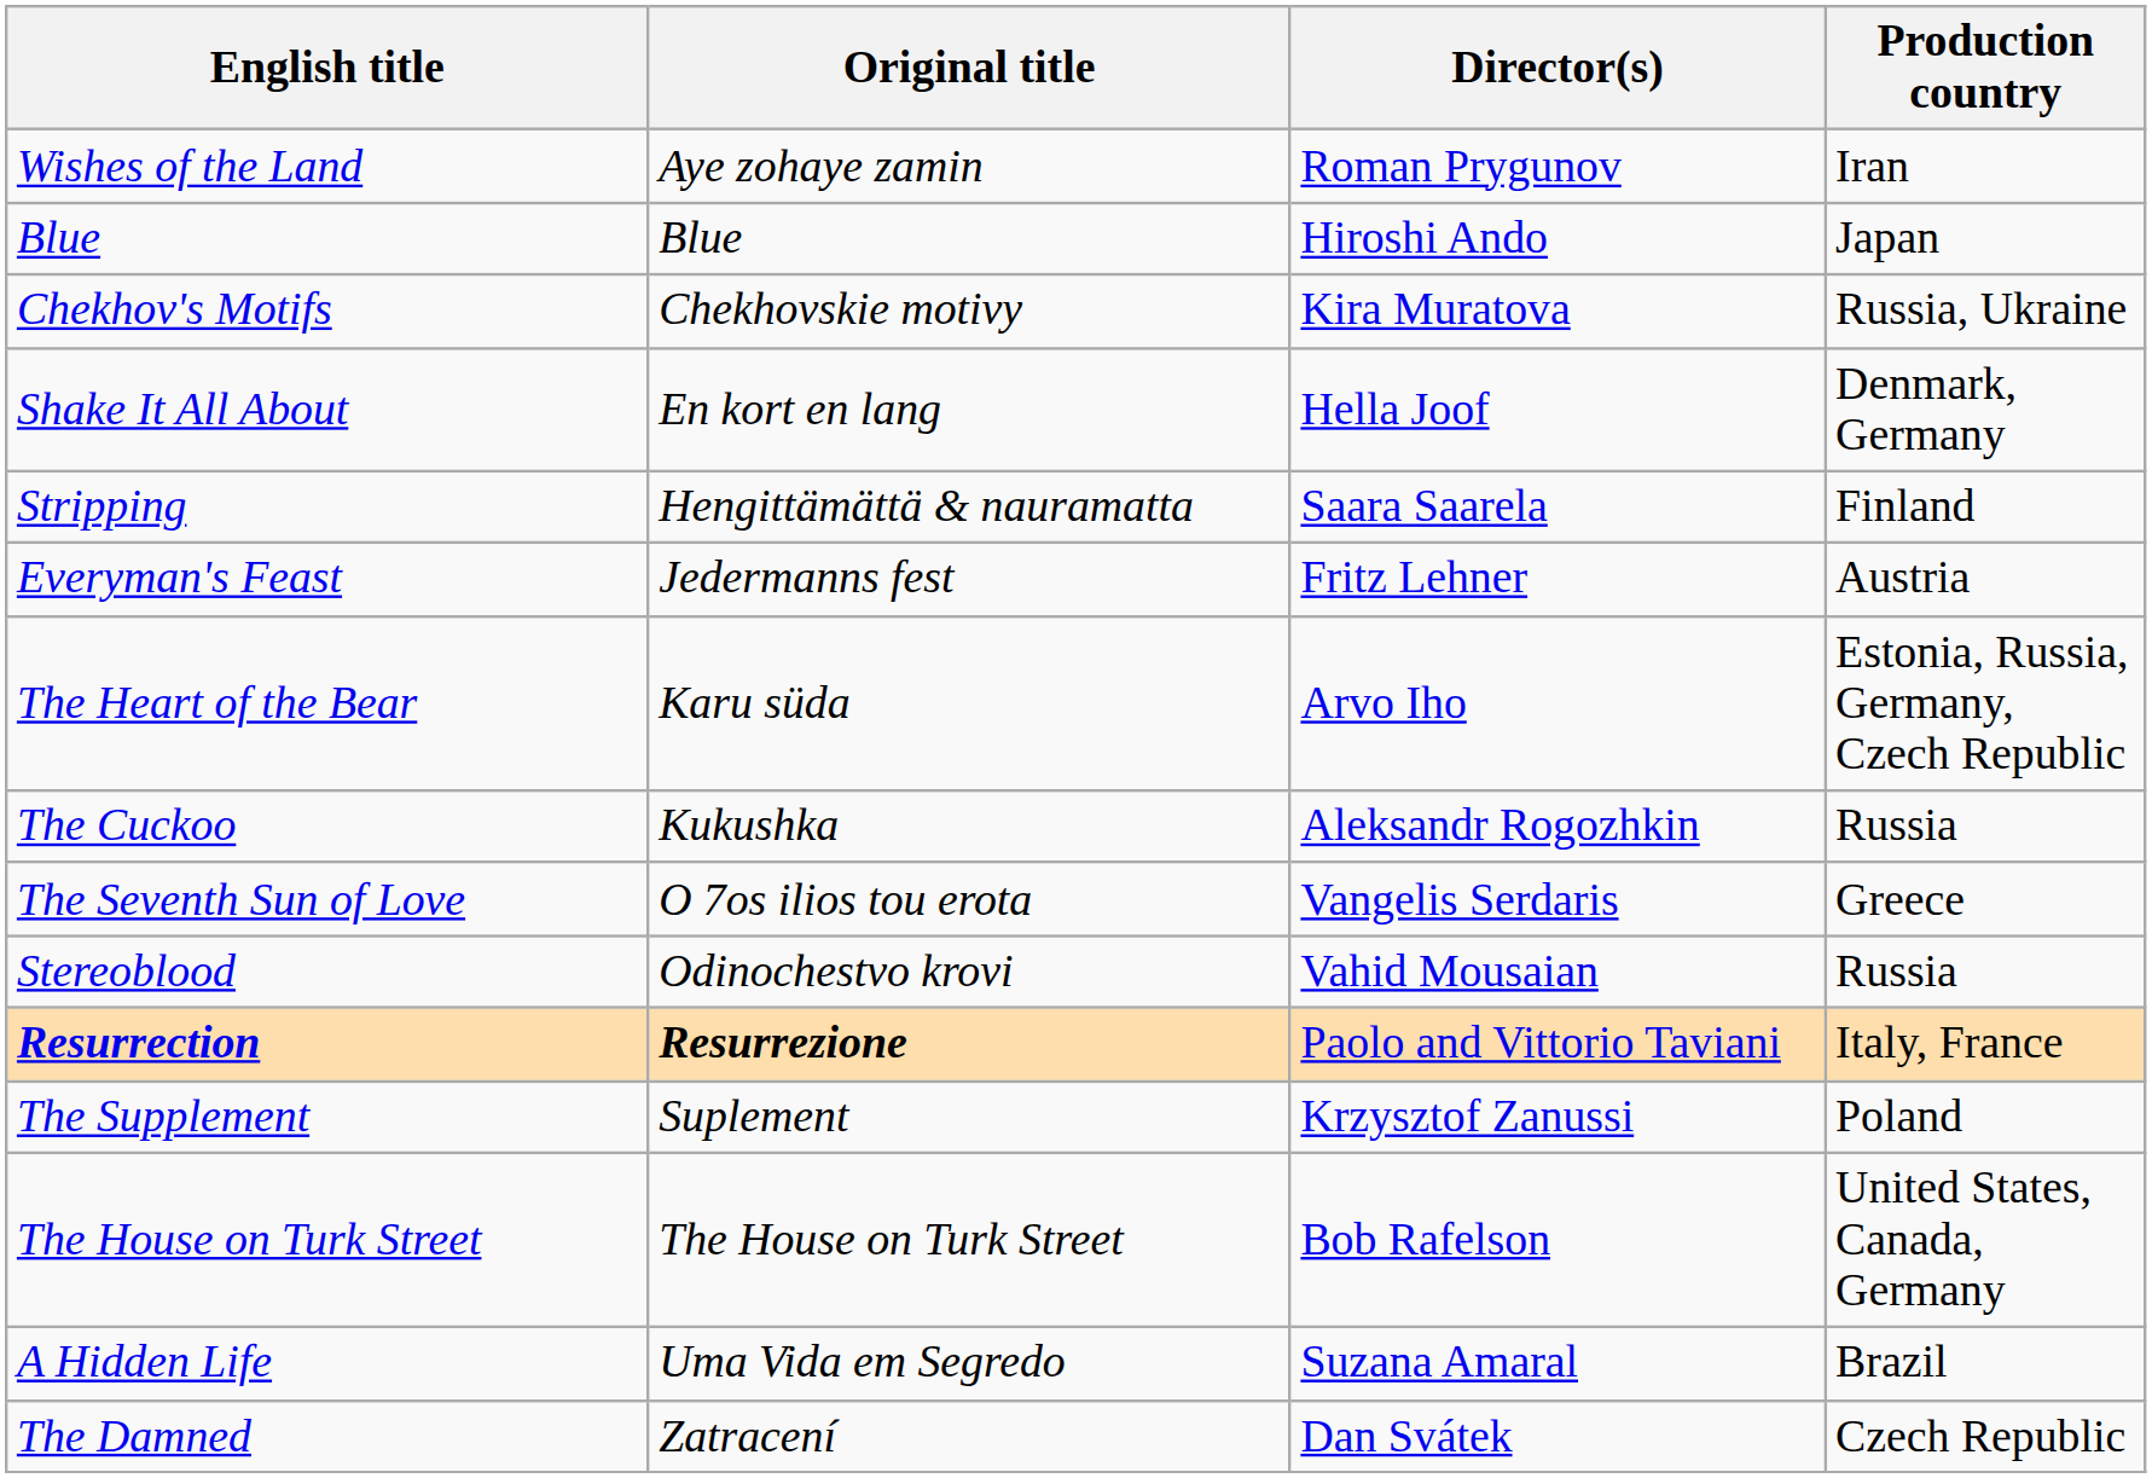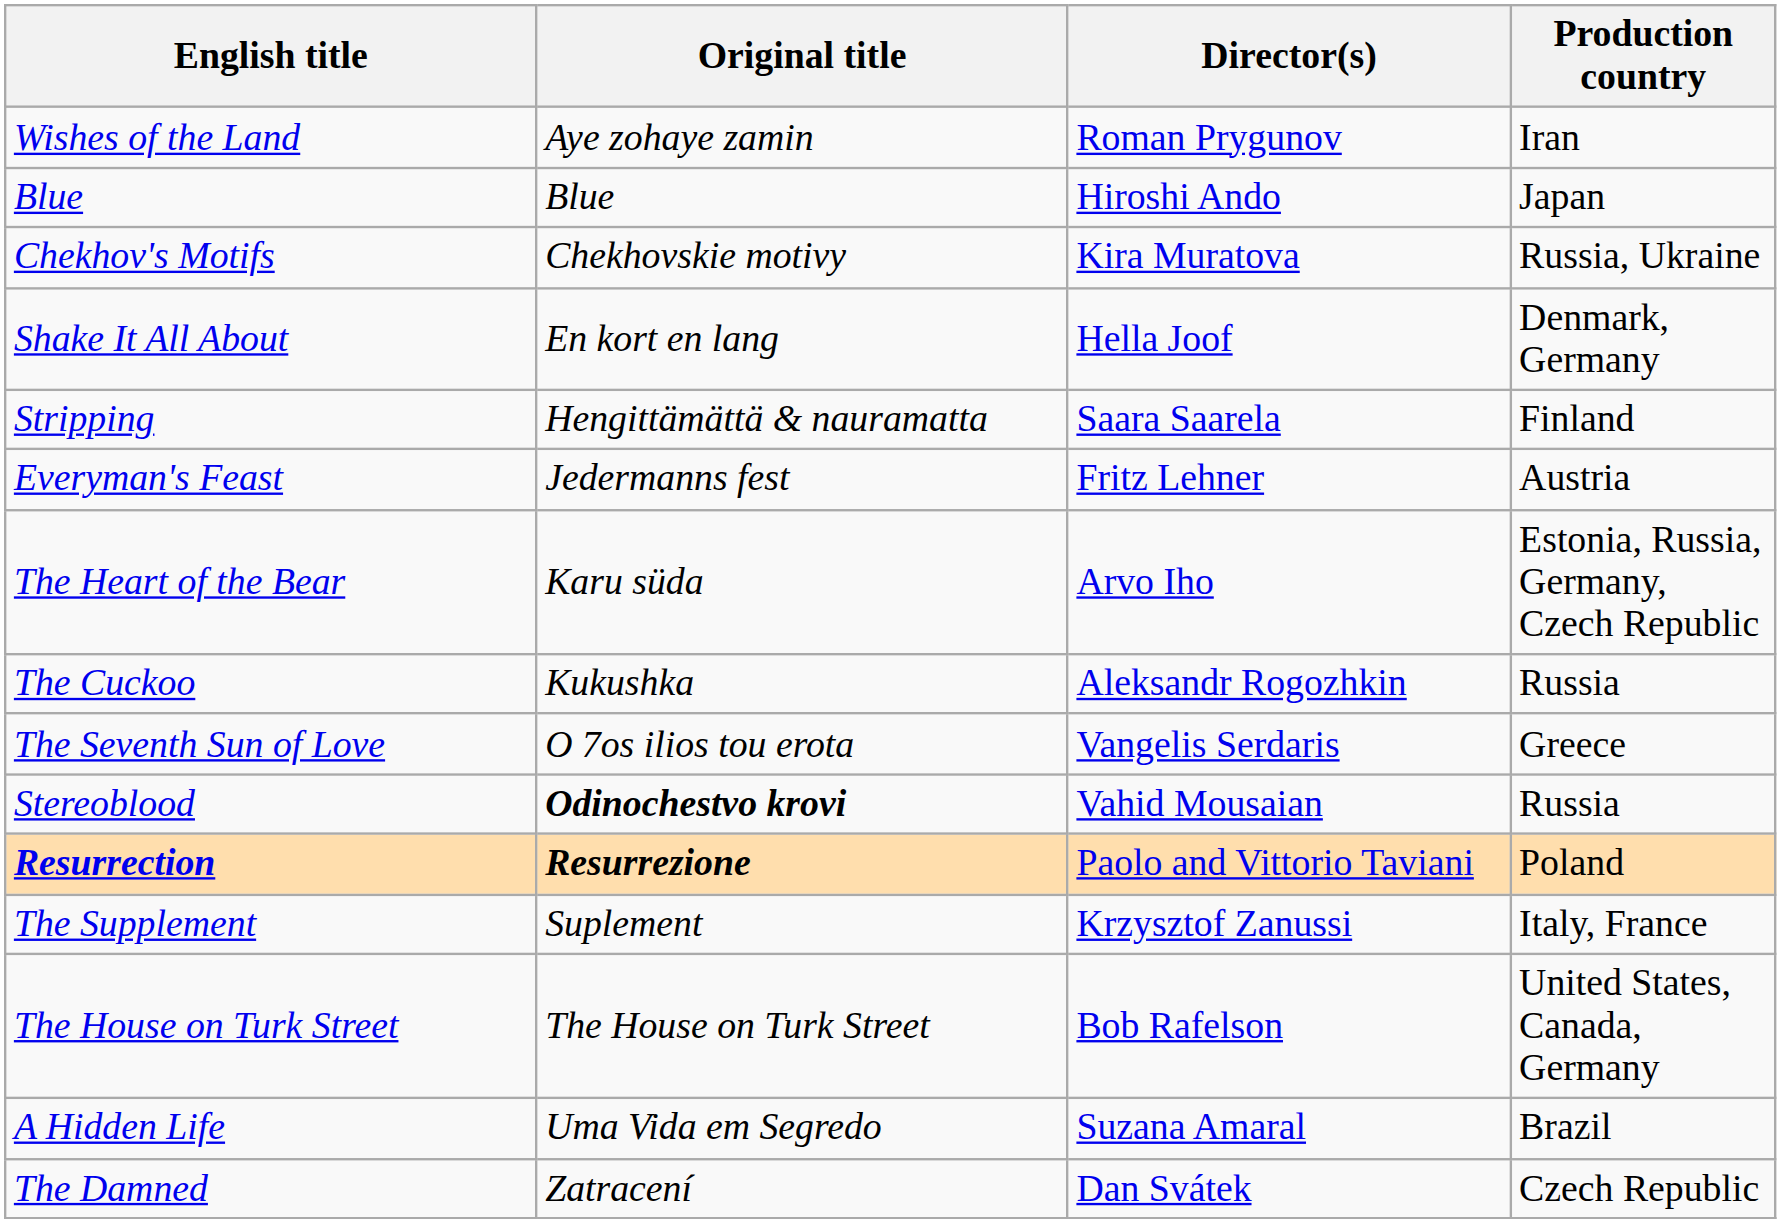 <table class="sortable wikitable" width="85%" cellpadding="5">
 <tr>
 <th width="30%">English title</th>
 <th width="30%">Original title</th>
 <th width="25%">Director(s)</th>
 <th width="15%">Production country</th>
 </tr>
 <tr>
 <td><em><a href='#'>Wishes of the Land</a></em></td>
 <td><em>Aye zohaye zamin</em></td>
 <td><a href='#'>Roman Prygunov</a></td>
 <td>Iran</td>
 </tr>
 <tr>
 <td><em><a href='#'>Blue</a></em></td>
 <td><em>Blue</em></td>
 <td><a href='#'>Hiroshi Ando</a></td>
 <td>Japan</td>
 </tr>
 <tr>
 <td><em><a href='#'>Chekhov's Motifs</a></em></td>
 <td><em>Chekhovskie motivy</em></td>
 <td><a href='#'>Kira Muratova</a></td>
 <td>Russia, Ukraine</td>
 </tr>
 <tr>
 <td><em><a href='#'>Shake It All About</a></em></td>
 <td><em>En kort en lang</em></td>
 <td><a href='#'>Hella Joof</a></td>
 <td>Denmark, Germany</td>
 </tr>
 <tr>
 <td><em><a href='#'>Stripping</a></em></td>
 <td><em>Hengittämättä & nauramatta</em></td>
 <td><a href='#'>Saara Saarela</a></td>
 <td>Finland</td>
 </tr>
 <tr>
 <td><em><a href='#'>Everyman's Feast</a></em></td>
 <td><em>Jedermanns fest</em></td>
 <td><a href='#'>Fritz Lehner</a></td>
 <td>Austria</td>
 </tr>
 <tr>
 <td><em><a href='#'>The Heart of the Bear</a></em></td>
 <td><em>Karu süda</em></td>
 <td><a href='#'>Arvo Iho</a></td>
 <td>Estonia, Russia, Germany, Czech Republic</td>
 </tr>
 <tr>
 <td><em><a href='#'>The Cuckoo</a></em></td>
 <td><em>Kukushka</em></td>
 <td><a href='#'>Aleksandr Rogozhkin</a></td>
 <td>Russia</td>
 </tr>
 <tr>
 <td><em><a href='#'>The Seventh Sun of Love</a></em></td>
 <td><em>O 7os ilios tou erota</em></td>
 <td><a href='#'>Vangelis Serdaris</a></td>
 <td>Greece</td>
 </tr>
 <tr>
 <td><em><a href='#'>Stereoblood</a></em></td>
-<td><em>Odinochestvo krovi</em></td>
+<td><strong><em>Odinochestvo krovi</em></strong></td>
 <td><a href='#'>Vahid Mousaian</a></td>
 <td>Russia</td>
 </tr>
 <tr style="background:#FFDEAD;">
 <td><strong><em><a href='#'>Resurrection</a></em></strong></td>
 <td><strong><em>Resurrezione</em></strong></td>
 <td><a href='#'>Paolo and Vittorio Taviani</a></td>
-<td>Italy, France</td>
+<td>Poland</td>
 </tr>
 <tr>
 <td><em><a href='#'>The Supplement</a></em></td>
 <td><em>Suplement</em></td>
 <td><a href='#'>Krzysztof Zanussi</a></td>
-<td>Poland</td>
+<td>Italy, France</td>
 </tr>
 <tr>
 <td><em><a href='#'>The House on Turk Street</a></em></td>
 <td><em>The House on Turk Street</em></td>
 <td><a href='#'>Bob Rafelson</a></td>
 <td>United States, Canada, Germany</td>
 </tr>
 <tr>
 <td><em><a href='#'>A Hidden Life</a></em></td>
 <td><em>Uma Vida em Segredo</em></td>
 <td><a href='#'>Suzana Amaral</a></td>
 <td>Brazil</td>
 </tr>
 <tr>
 <td><em><a href='#'>The Damned</a></em></td>
 <td><em>Zatracení</em></td>
 <td><a href='#'>Dan Svátek</a></td>
 <td>Czech Republic</td>
 </tr>
 <tr>
 </tr>
 </table>
